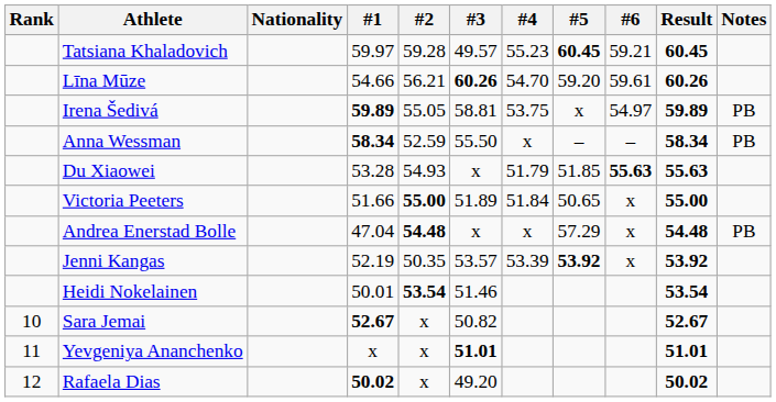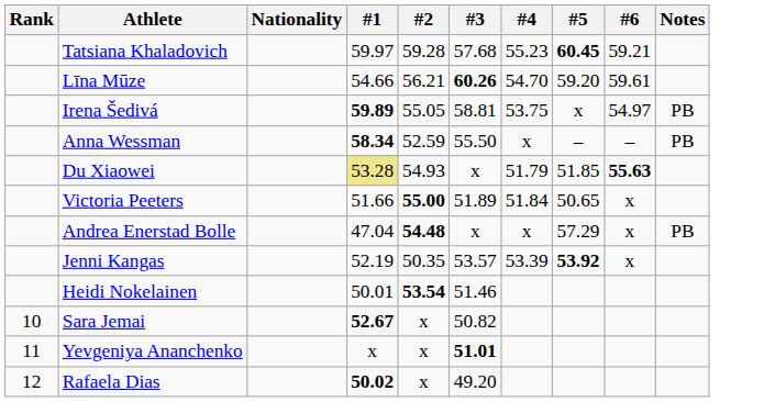 <table class="wikitable sortable" style="text-align:center">
 <tr>
 <th>Rank</th>
 <th>Athlete</th>
 <th>Nationality</th>
 <th>#1</th>
 <th>#2</th>
 <th>#3</th>
 <th>#4</th>
 <th>#5</th>
 <th>#6</th>
-<th>Result</th>
 <th>Notes</th>
 </tr>
 <tr>
 <td></td>
 <td align="left"><a href='#'>Tatsiana Khaladovich</a></td>
 <td align=left></td>
 <td>59.97</td>
 <td>59.28</td>
-<td>49.57</td>
+<td>57.68</td>
 <td>55.23</td>
 <td><strong>60.45</strong></td>
 <td>59.21</td>
-<td><strong>60.45</strong></td>
 <td></td>
 </tr>
 <tr>
 <td></td>
 <td align="left"><a href='#'>Līna Mūze</a></td>
 <td align=left></td>
 <td>54.66</td>
 <td>56.21</td>
 <td><strong>60.26</strong></td>
 <td>54.70</td>
 <td>59.20</td>
 <td>59.61</td>
-<td><strong>60.26</strong></td>
 <td></td>
 </tr>
 <tr>
 <td></td>
 <td align="left"><a href='#'>Irena Šedivá</a></td>
 <td align=left></td>
 <td><strong>59.89</strong></td>
 <td>55.05</td>
 <td>58.81</td>
 <td>53.75</td>
 <td>x</td>
 <td>54.97</td>
-<td><strong>59.89</strong></td>
 <td>PB</td>
 </tr>
 <tr>
 <td></td>
 <td align="left"><a href='#'>Anna Wessman</a></td>
 <td align=left></td>
 <td><strong>58.34</strong></td>
 <td>52.59</td>
 <td>55.50</td>
 <td>x</td>
 <td>–</td>
 <td>–</td>
-<td><strong>58.34</strong></td>
 <td>PB</td>
 </tr>
 <tr>
 <td></td>
 <td align="left"><a href='#'>Du Xiaowei</a></td>
 <td align=left></td>
-<td>53.28</td>
+<td style="background: khaki;">53.28</td>
 <td>54.93</td>
 <td>x</td>
 <td>51.79</td>
 <td>51.85</td>
-<td><strong>55.63</strong></td>
 <td><strong>55.63</strong></td>
 <td></td>
 </tr>
 <tr>
 <td></td>
 <td align="left"><a href='#'>Victoria Peeters</a></td>
 <td align=left></td>
 <td>51.66</td>
 <td><strong>55.00</strong></td>
 <td>51.89</td>
 <td>51.84</td>
 <td>50.65</td>
 <td>x</td>
-<td><strong>55.00</strong></td>
 <td></td>
 </tr>
 <tr>
 <td></td>
 <td align="left"><a href='#'>Andrea Enerstad Bolle</a></td>
 <td align=left></td>
 <td>47.04</td>
 <td><strong>54.48</strong></td>
 <td>x</td>
 <td>x</td>
 <td>57.29</td>
 <td>x</td>
-<td><strong>54.48</strong></td>
 <td>PB</td>
 </tr>
 <tr>
 <td></td>
 <td align="left"><a href='#'>Jenni Kangas</a></td>
 <td align=left></td>
 <td>52.19</td>
 <td>50.35</td>
 <td>53.57</td>
 <td>53.39</td>
 <td><strong>53.92</strong></td>
 <td>x</td>
-<td><strong>53.92</strong></td>
 <td></td>
 </tr>
 <tr>
 <td></td>
 <td align="left"><a href='#'>Heidi Nokelainen</a></td>
 <td align=left></td>
 <td>50.01</td>
 <td><strong>53.54</strong></td>
 <td>51.46</td>
 <td></td>
 <td></td>
 <td></td>
-<td><strong>53.54</strong></td>
 <td></td>
 </tr>
 <tr>
 <td>10</td>
 <td align="left"><a href='#'>Sara Jemai</a></td>
 <td align=left></td>
 <td><strong>52.67</strong></td>
 <td>x</td>
 <td>50.82</td>
 <td></td>
 <td></td>
 <td></td>
-<td><strong>52.67</strong></td>
 <td></td>
 </tr>
 <tr>
 <td>11</td>
 <td align="left"><a href='#'>Yevgeniya Ananchenko</a></td>
 <td align=left></td>
 <td>x</td>
 <td>x</td>
 <td><strong>51.01</strong></td>
 <td></td>
 <td></td>
 <td></td>
-<td><strong>51.01</strong></td>
 <td></td>
 </tr>
 <tr>
 <td>12</td>
 <td align="left"><a href='#'>Rafaela Dias</a></td>
 <td align=left></td>
 <td><strong>50.02</strong></td>
 <td>x</td>
 <td>49.20</td>
 <td></td>
 <td></td>
 <td></td>
-<td><strong>50.02</strong></td>
 <td></td>
 </tr>
 </table>
